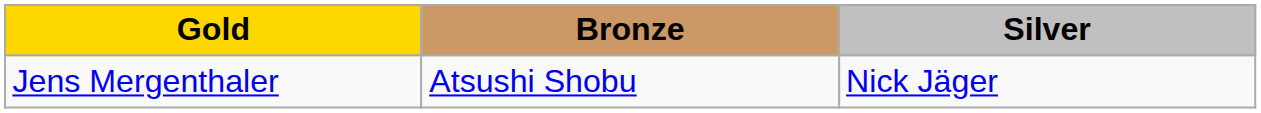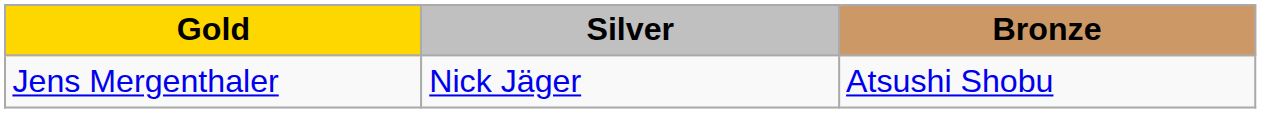 <table class="wikitable" style="text-align:left">
 <tr align="center">
 <td width=200 bgcolor=gold><strong>Gold</strong></td>
+<td width=200 bgcolor=silver><strong>Silver</strong></td>
 <td width=200 bgcolor=CC9966><strong>Bronze</strong></td>
-<td width=200 bgcolor=silver><strong>Silver</strong></td>
 </tr>
 <tr>
 <td><a href='#'>Jens Mergenthaler</a><br></td>
+<td><a href='#'>Nick Jäger</a><br></td>
 <td><a href='#'>Atsushi Shobu</a><br></td>
-<td><a href='#'>Nick Jäger</a><br></td>
 </tr>
 </table>
